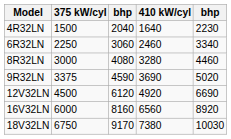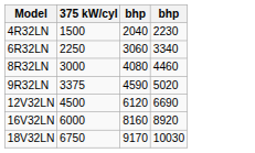 <table class="wikitable">
 <tr>
 <th>Model</th>
 <th>375 kW/cyl</th>
 <th>bhp</th>
-<th>410 kW/cyl</th>
 <th>bhp</th>
 </tr>
 <tr>
 <td>4R32LN</td>
 <td>1500</td>
 <td>2040</td>
-<td>1640</td>
 <td>2230</td>
 </tr>
 <tr>
 <td>6R32LN</td>
 <td>2250</td>
 <td>3060</td>
-<td>2460</td>
 <td>3340</td>
 </tr>
 <tr>
 <td>8R32LN</td>
 <td>3000</td>
 <td>4080</td>
-<td>3280</td>
 <td>4460</td>
 </tr>
 <tr>
 <td>9R32LN</td>
 <td>3375</td>
 <td>4590</td>
-<td>3690</td>
 <td>5020</td>
 </tr>
 <tr>
 <td>12V32LN</td>
 <td>4500</td>
 <td>6120</td>
-<td>4920</td>
 <td>6690</td>
 </tr>
 <tr>
 <td>16V32LN</td>
 <td>6000</td>
 <td>8160</td>
-<td>6560</td>
 <td>8920</td>
 </tr>
 <tr>
 <td>18V32LN</td>
 <td>6750</td>
 <td>9170</td>
-<td>7380</td>
 <td>10030</td>
 </tr>
 </table>
